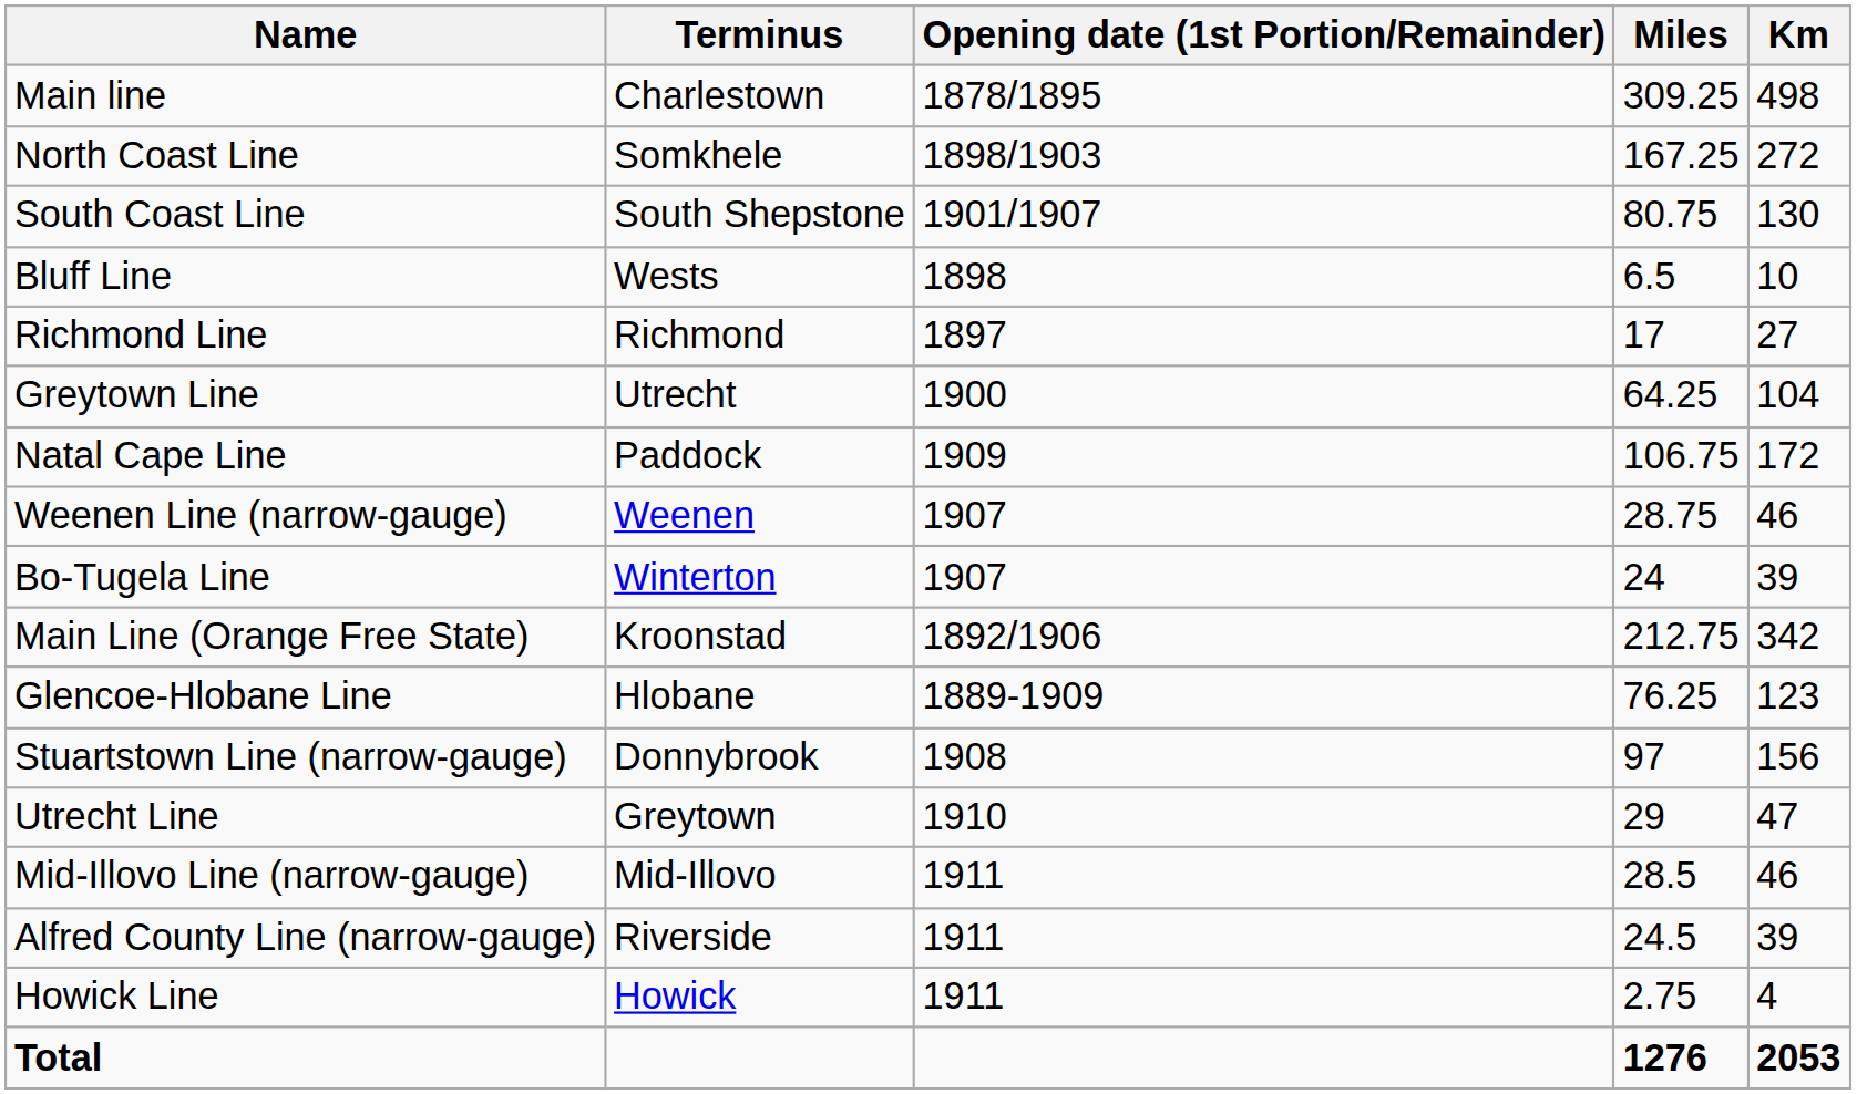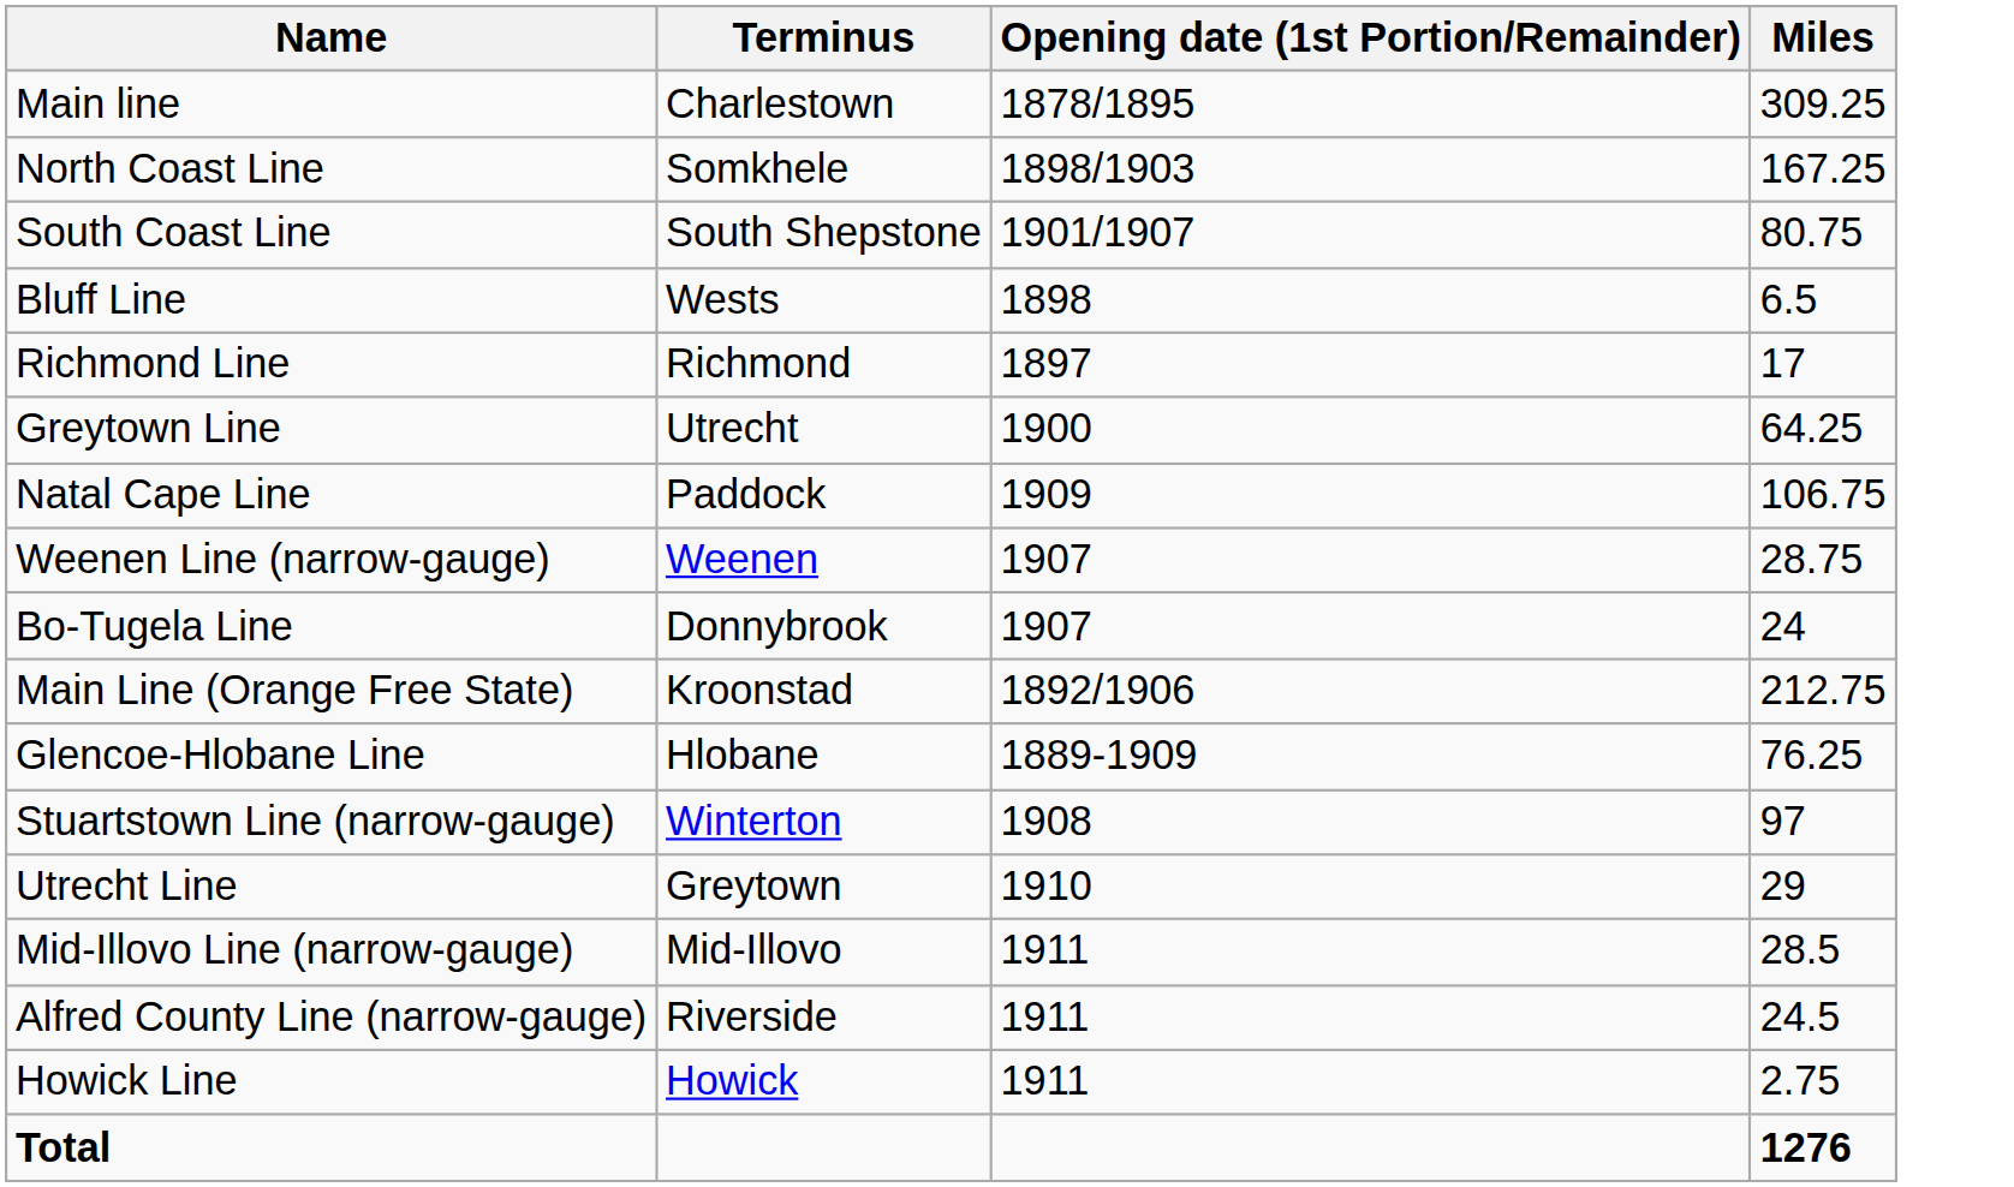 <table class="wikitable">
 <tr>
 <th>Name</th>
 <th>Terminus</th>
 <th>Opening date (1st Portion/Remainder)</th>
 <th>Miles</th>
-<th>Km</th>
 </tr>
 <tr>
 <td>Main line</td>
 <td>Charlestown</td>
 <td>1878/1895</td>
 <td>309.25</td>
-<td>498</td>
 </tr>
 <tr>
 <td>North Coast Line</td>
 <td>Somkhele</td>
 <td>1898/1903</td>
 <td>167.25</td>
-<td>272</td>
 </tr>
 <tr>
 <td>South Coast Line</td>
 <td>South Shepstone</td>
 <td>1901/1907</td>
 <td>80.75</td>
-<td>130</td>
 </tr>
 <tr>
 <td>Bluff Line</td>
 <td>Wests</td>
 <td>1898</td>
 <td>6.5</td>
-<td>10</td>
 </tr>
 <tr>
 <td>Richmond Line</td>
 <td>Richmond</td>
 <td>1897</td>
 <td>17</td>
-<td>27</td>
 </tr>
 <tr>
 <td>Greytown Line</td>
 <td>Utrecht</td>
 <td>1900</td>
 <td>64.25</td>
-<td>104</td>
 </tr>
 <tr>
 <td>Natal Cape Line</td>
 <td>Paddock</td>
 <td>1909</td>
 <td>106.75</td>
-<td>172</td>
 </tr>
 <tr>
 <td>Weenen Line (narrow-gauge)</td>
 <td><a href='#'>Weenen</a></td>
 <td>1907</td>
 <td>28.75</td>
-<td>46</td>
 </tr>
 <tr>
 <td>Bo-Tugela Line</td>
-<td><a href='#'>Winterton</a></td>
+<td>Donnybrook</td>
 <td>1907</td>
 <td>24</td>
-<td>39</td>
 </tr>
 <tr>
 <td>Main Line (Orange Free State)</td>
 <td>Kroonstad</td>
 <td>1892/1906</td>
 <td>212.75</td>
-<td>342</td>
 </tr>
 <tr>
 <td>Glencoe-Hlobane Line</td>
 <td>Hlobane</td>
 <td>1889-1909</td>
 <td>76.25</td>
-<td>123</td>
 </tr>
 <tr>
 <td>Stuartstown Line (narrow-gauge)</td>
-<td>Donnybrook</td>
+<td><a href='#'>Winterton</a></td>
 <td>1908</td>
 <td>97</td>
-<td>156</td>
 </tr>
 <tr>
 <td>Utrecht Line</td>
 <td>Greytown</td>
 <td>1910</td>
 <td>29</td>
-<td>47</td>
 </tr>
 <tr>
 <td>Mid-Illovo Line (narrow-gauge)</td>
 <td>Mid-Illovo</td>
 <td>1911</td>
 <td>28.5</td>
-<td>46</td>
 </tr>
 <tr>
 <td>Alfred County Line (narrow-gauge)</td>
 <td>Riverside</td>
 <td>1911</td>
 <td>24.5</td>
-<td>39</td>
 </tr>
 <tr>
 <td>Howick Line</td>
 <td><a href='#'>Howick</a></td>
 <td>1911</td>
 <td>2.75</td>
-<td>4</td>
 </tr>
 <tr>
 <td><strong>Total</strong></td>
 <td></td>
 <td></td>
 <td><strong>1276</strong></td>
-<td><strong>2053</strong></td>
 </tr>
 </table>
